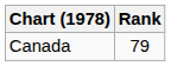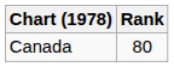 <table class="wikitable">
 <tr>
 <th align="left">Chart (1978)</th>
 <th style="text-align:center;">Rank</th>
 </tr>
 <tr>
 <td>Canada</td>
-<td style="text-align:center;">79</td>
+<td style="text-align:center;">80</td>
 </tr>
 </table>
